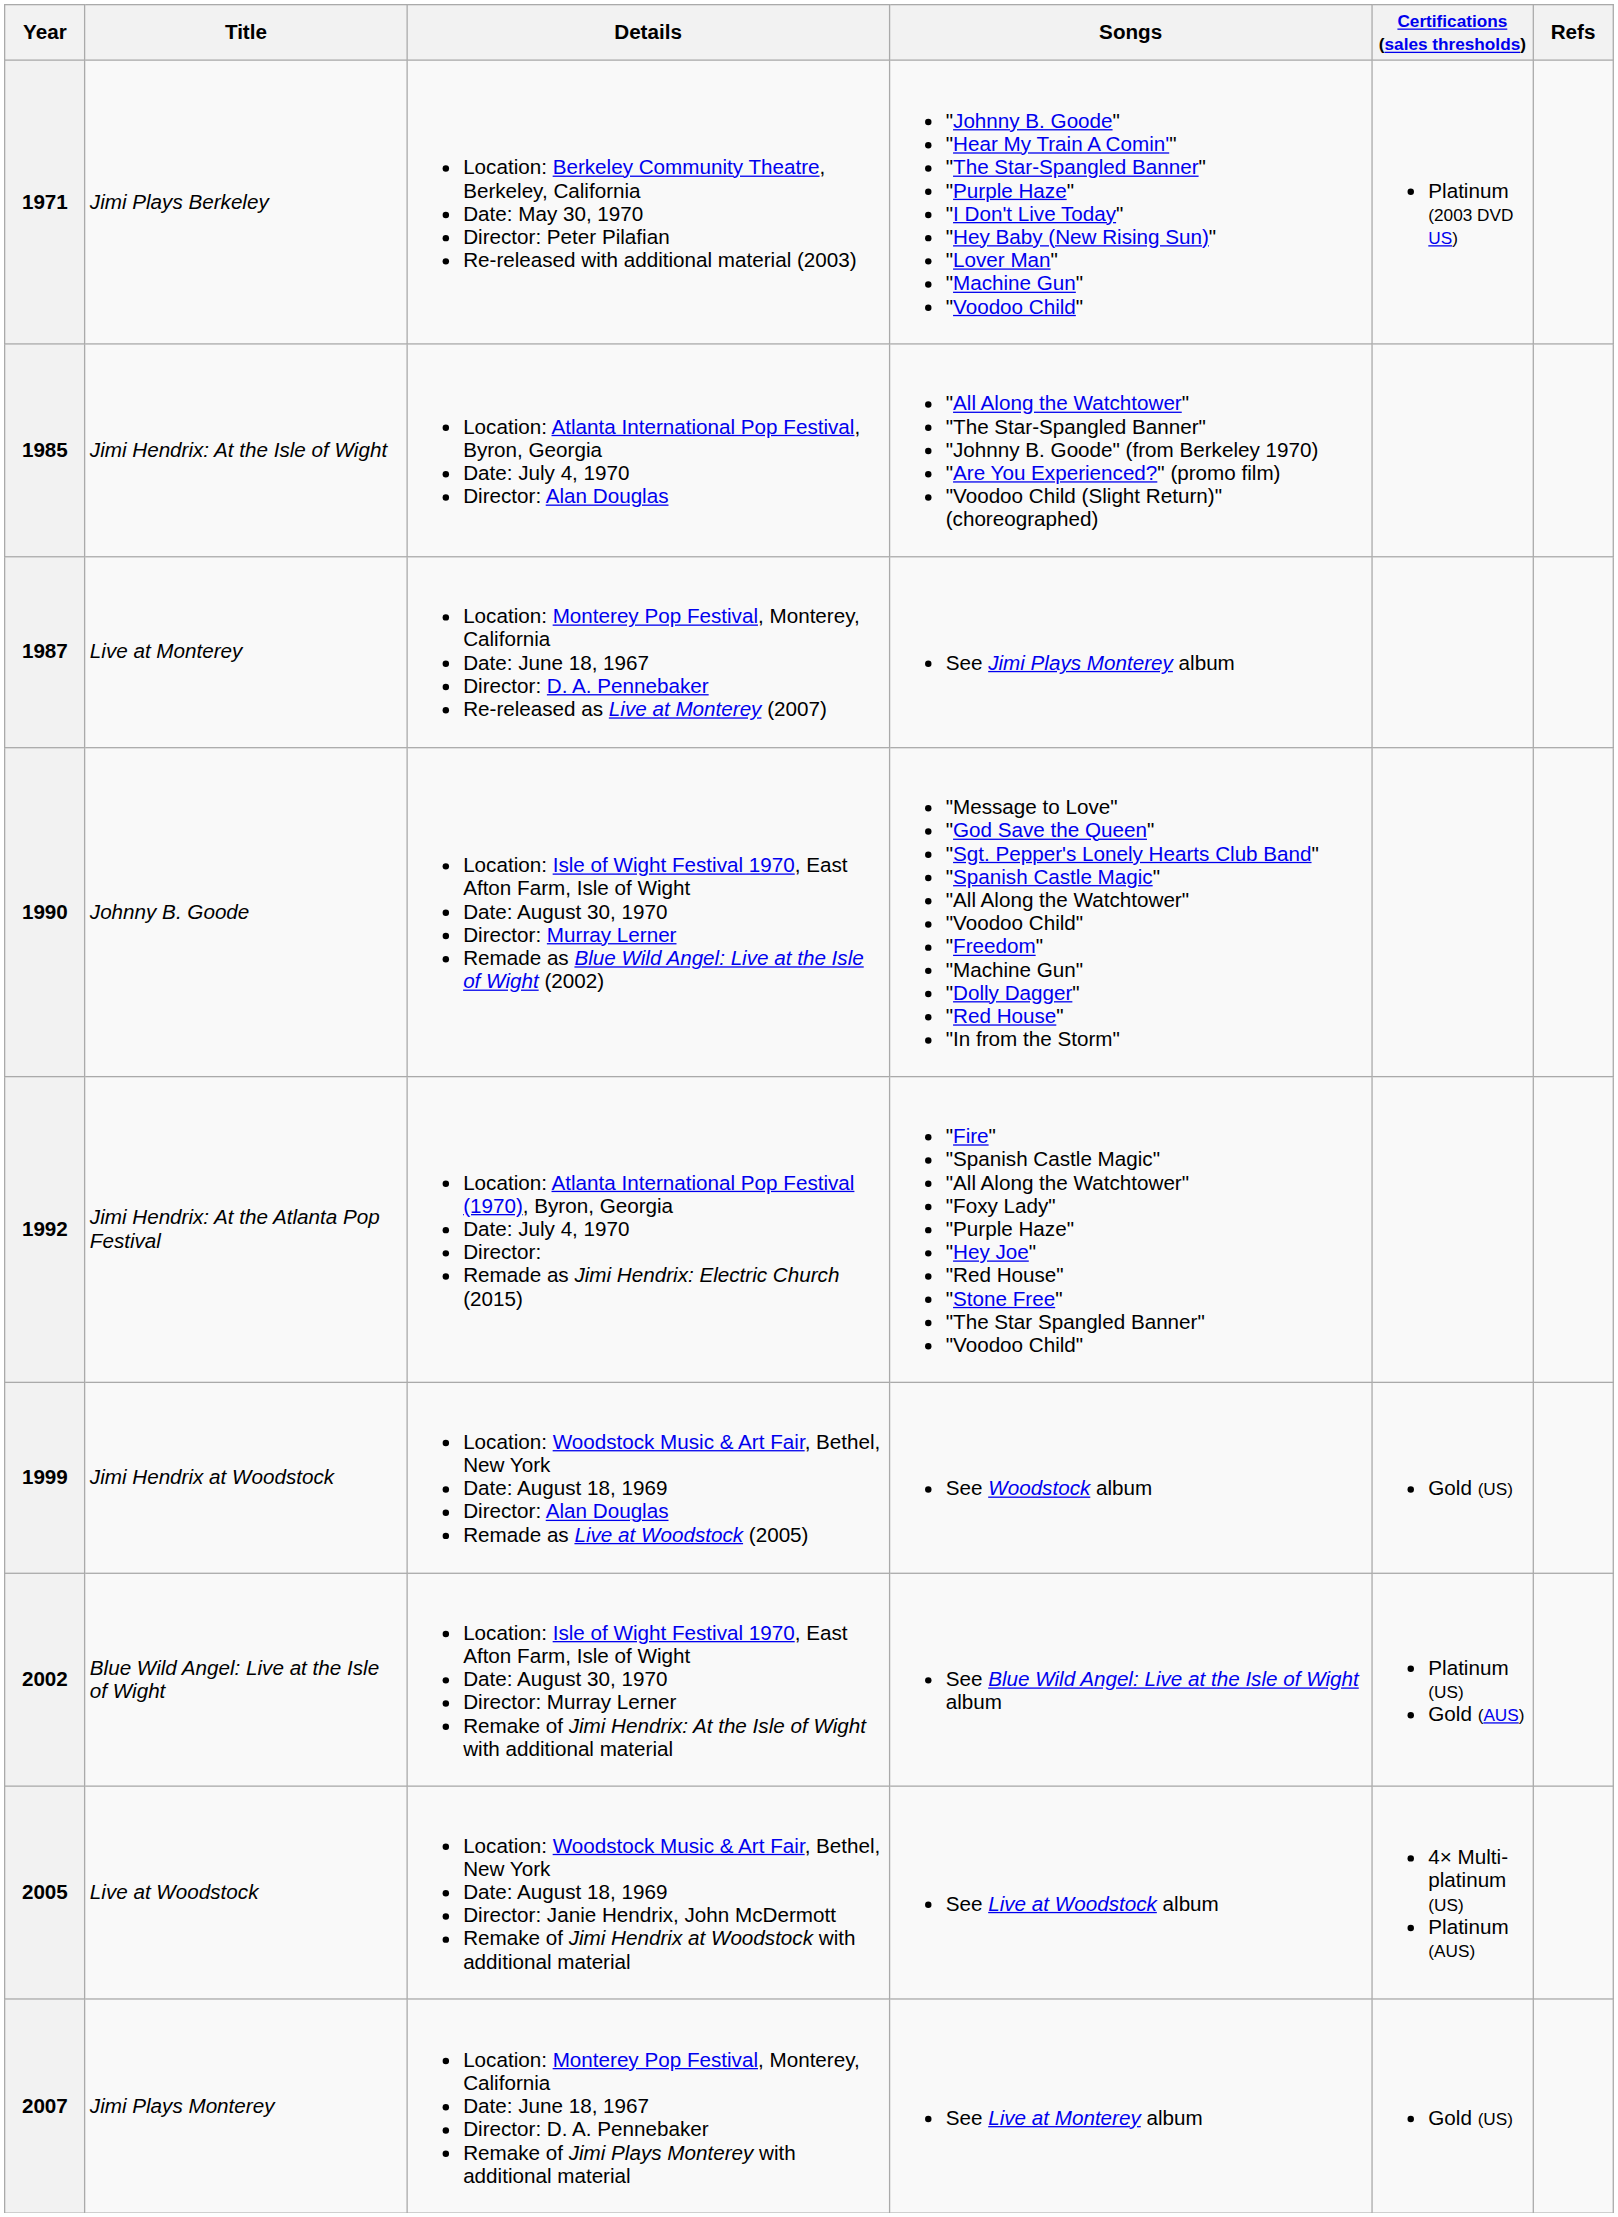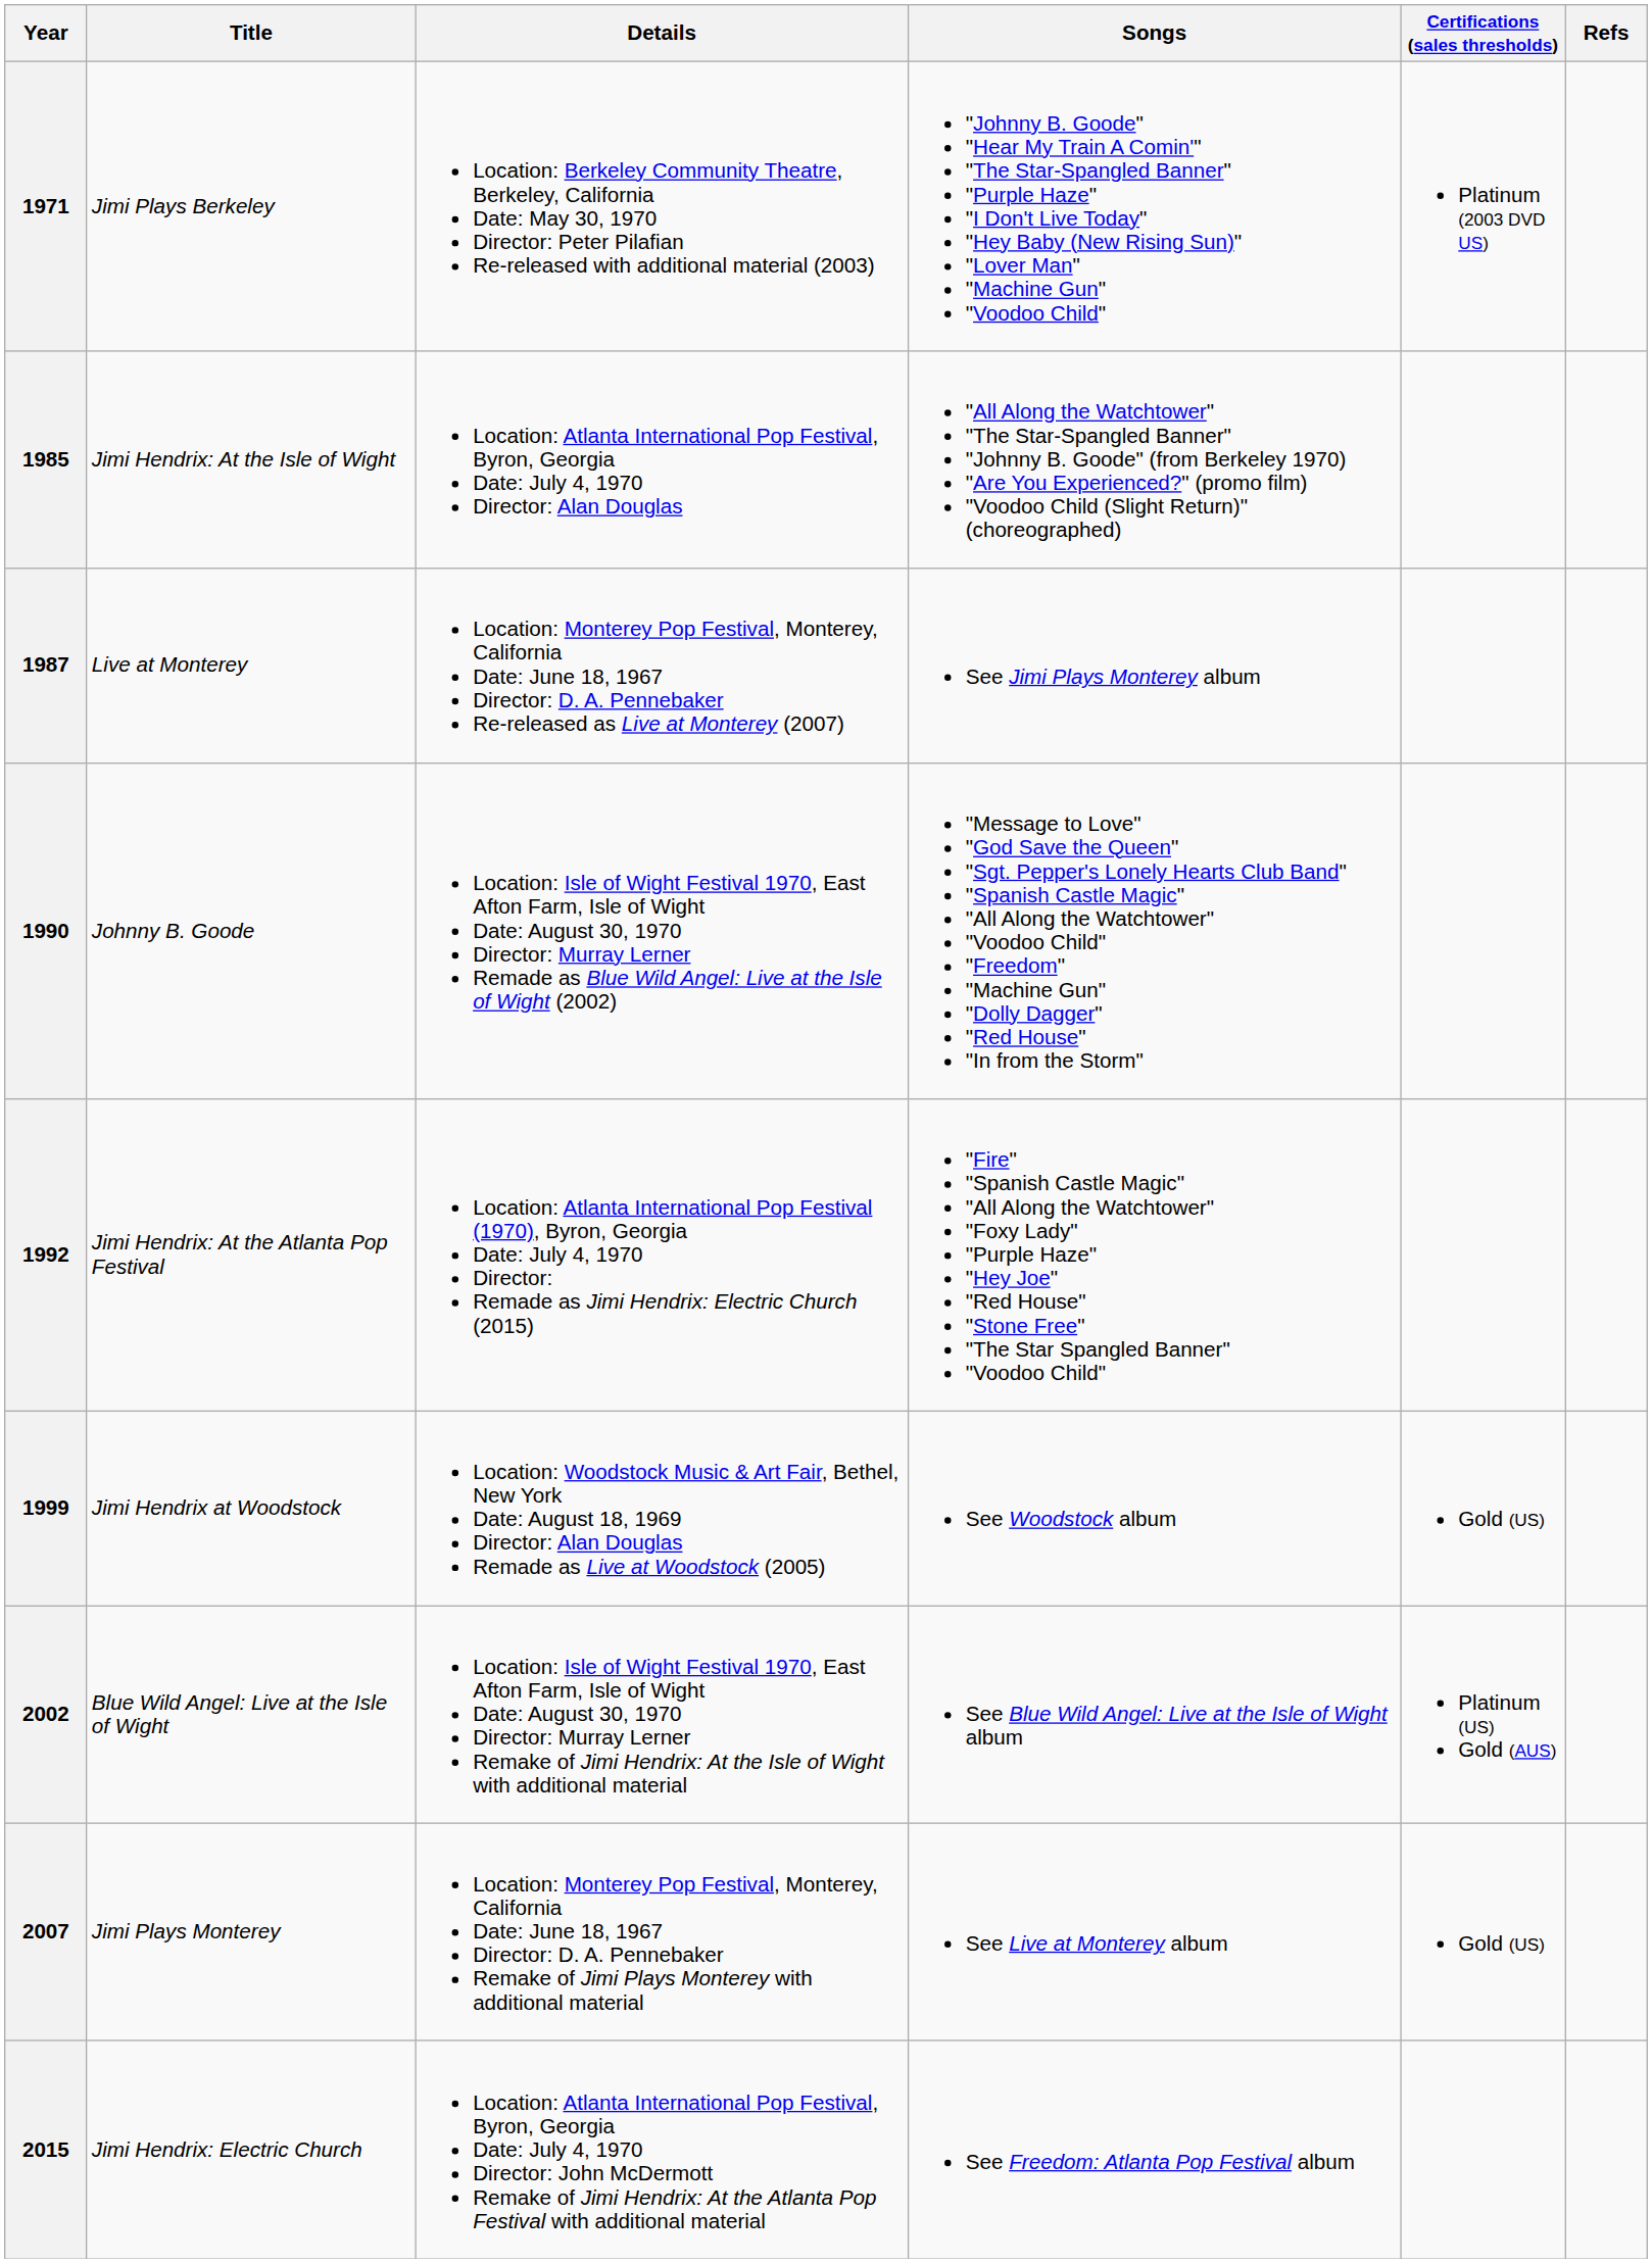 <table class="wikitable plainrowheaders" border="1">
 <tr>
 <th scope="col" width=5%>Year</th>
 <th scope="col" width=20%>Title</th>
 <th scope="col" width=30%>Details</th>
 <th scope="col" width=30%>Songs</th>
 <th scope="col" width=10%><small><a href='#'>Certifications</a></small><br><small>(<a href='#'>sales thresholds</a>)</small></th>
 <th scope="col" width=5%>Refs</th>
 </tr>
 <tr>
 <th scope="row">1971</th>
 <td><em>Jimi Plays Berkeley</em></td>
 <td><br><ul><li>Location: <a href='#'>Berkeley Community Theatre</a>, Berkeley, California</li><li>Date: May 30, 1970</li><li>Director: Peter Pilafian</li><li>Re-released with additional material (2003)</li></ul></td>
 <td><br><ul><li>"<a href='#'>Johnny B. Goode</a>"</li><li>"<a href='#'>Hear My Train A Comin'</a>"</li><li>"<a href='#'>The Star-Spangled Banner</a>"</li><li>"<a href='#'>Purple Haze</a>"</li><li>"<a href='#'>I Don't Live Today</a>"</li><li>"<a href='#'>Hey Baby (New Rising Sun)</a>"</li><li>"<a href='#'>Lover Man</a>"</li><li>"<a href='#'>Machine Gun</a>"</li><li>"<a href='#'>Voodoo Child</a>"</li></ul></td>
 <td><br><ul><li>Platinum  <small>(2003 DVD <a href='#'>US</a>)</small></li></ul></td>
 <td><br></td>
 </tr>
 <tr>
 <th scope="row">1985</th>
 <td><em>Jimi Hendrix: At the Isle of Wight</em></td>
 <td><br><ul><li>Location: <a href='#'>Atlanta International Pop Festival</a>, Byron, Georgia</li><li>Date: July 4, 1970</li><li>Director: <a href='#'>Alan Douglas</a></li></ul></td>
 <td><br><ul><li>"<a href='#'>All Along the Watchtower</a>"</li><li>"The Star-Spangled Banner"</li><li>"Johnny B. Goode" (from Berkeley 1970)</li><li>"<a href='#'>Are You Experienced?</a>" (promo film)</li><li>"Voodoo Child (Slight Return)" (choreographed)</li></ul></td>
 <td></td>
 <td></td>
 </tr>
 <tr>
 <th scope="row">1987</th>
 <td><em>Live at Monterey</em></td>
 <td><br><ul><li>Location: <a href='#'>Monterey Pop Festival</a>, Monterey, California</li><li>Date: June 18, 1967</li><li>Director: <a href='#'>D. A. Pennebaker</a></li><li>Re-released as <em><a href='#'>Live at Monterey</a></em> (2007)</li></ul></td>
 <td><br><ul><li>See <em><a href='#'>Jimi Plays Monterey</a></em> album</li></ul></td>
 <td></td>
 <td></td>
 </tr>
 <tr>
 <th scope="row">1990</th>
 <td><em>Johnny B. Goode</em></td>
 <td><br><ul><li>Location: <a href='#'>Isle of Wight Festival 1970</a>, East Afton Farm, Isle of Wight</li><li>Date: August 30, 1970</li><li>Director: <a href='#'>Murray Lerner</a></li><li>Remade as <em><a href='#'>Blue Wild Angel: Live at the Isle of Wight</a></em> (2002)</li></ul></td>
 <td><br><ul><li>"Message to Love"</li><li>"<a href='#'>God Save the Queen</a>"</li><li>"<a href='#'>Sgt. Pepper's Lonely Hearts Club Band</a>"</li><li>"<a href='#'>Spanish Castle Magic</a>"</li><li>"All Along the Watchtower"</li><li>"Voodoo Child"</li><li>"<a href='#'>Freedom</a>"</li><li>"Machine Gun"</li><li>"<a href='#'>Dolly Dagger</a>"</li><li>"<a href='#'>Red House</a>"</li><li>"In from the Storm"</li></ul></td>
 <td></td>
 <td></td>
 </tr>
 <tr>
 <th scope="row">1992</th>
 <td><em>Jimi Hendrix: At the Atlanta Pop Festival</em></td>
 <td><br><ul><li>Location: <a href='#'>Atlanta International Pop Festival (1970)</a>, Byron, Georgia</li><li>Date: July 4, 1970</li><li>Director:</li><li>Remade as <em>Jimi Hendrix: Electric Church</em> (2015)</li></ul></td>
 <td><br><ul><li>"<a href='#'>Fire</a>"</li><li>"Spanish Castle Magic"</li><li>"All Along the Watchtower"</li><li>"Foxy Lady"</li><li>"Purple Haze"</li><li>"<a href='#'>Hey Joe</a>"</li><li>"Red House"</li><li>"<a href='#'>Stone Free</a>"</li><li>"The Star Spangled Banner"</li><li>"Voodoo Child"</li></ul></td>
 <td></td>
 <td></td>
 </tr>
 <tr>
 <th scope="row">1999</th>
 <td><em>Jimi Hendrix at Woodstock</em></td>
 <td><br><ul><li>Location: <a href='#'>Woodstock Music & Art Fair</a>, Bethel, New York</li><li>Date: August 18, 1969</li><li>Director: <a href='#'>Alan Douglas</a></li><li>Remade as <em><a href='#'>Live at Woodstock</a></em> (2005)</li></ul></td>
 <td><br><ul><li>See <em><a href='#'>Woodstock</a></em> album</li></ul></td>
 <td><br><ul><li>Gold <small>(US)</small></li></ul></td>
 <td></td>
 </tr>
 <tr>
 <th scope="row">2002</th>
 <td><em>Blue Wild Angel: Live at the Isle of Wight</em></td>
 <td><br><ul><li>Location: <a href='#'>Isle of Wight Festival 1970</a>, East Afton Farm, Isle of Wight</li><li>Date: August 30, 1970</li><li>Director: Murray Lerner</li><li>Remake of <em>Jimi Hendrix: At the Isle of Wight</em> with additional material</li></ul></td>
 <td><br><ul><li>See <em><a href='#'>Blue Wild Angel: Live at the Isle of Wight</a></em> album</li></ul></td>
 <td><br><ul><li>Platinum <small>(US)</small></li><li>Gold <small>(<a href='#'>AUS</a>)</small></li></ul></td>
 <td><br></td>
 </tr>
 <tr>
-<th scope="row">2005</th>
-<td><em>Live at Woodstock</em></td>
-<td><br><ul><li>Location: <a href='#'>Woodstock Music & Art Fair</a>, Bethel, New York</li><li>Date: August 18, 1969</li><li>Director: Janie Hendrix, John McDermott</li><li>Remake of <em>Jimi Hendrix at Woodstock</em> with additional material</li></ul></td>
-<td><br><ul><li>See <em><a href='#'>Live at Woodstock</a></em> album</li></ul></td>
-<td><br><ul><li>4× Multi-platinum <small>(US)</small></li><li>Platinum <small>(AUS)</small></li></ul></td>
-<td><br></td>
-</tr>
-<tr>
 <th scope="row">2007</th>
 <td><em>Jimi Plays Monterey</em></td>
 <td><br><ul><li>Location: <a href='#'>Monterey Pop Festival</a>, Monterey, California</li><li>Date: June 18, 1967</li><li>Director: D. A. Pennebaker</li><li>Remake of <em>Jimi Plays Monterey</em> with additional material</li></ul></td>
 <td><br><ul><li>See <em><a href='#'>Live at Monterey</a></em> album</li></ul></td>
 <td><br><ul><li>Gold <small>(US)</small></li></ul></td>
 <td></td>
 </tr>
+<tr>
+<th scope="row">2015</th>
+<td><em>Jimi Hendrix: Electric Church</em></td>
+<td><br><ul><li>Location: <a href='#'>Atlanta International Pop Festival</a>, Byron, Georgia</li><li>Date: July 4, 1970</li><li>Director: John McDermott</li><li>Remake of <em>Jimi Hendrix: At the Atlanta Pop Festival</em> with additional material</li></ul></td>
+<td><br><ul><li>See <em><a href='#'>Freedom: Atlanta Pop Festival</a></em> album</li></ul></td>
+<td></td>
+<td></td>
+</tr>
 </table>
